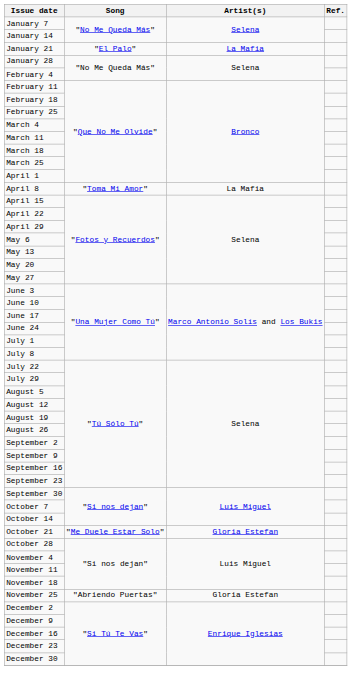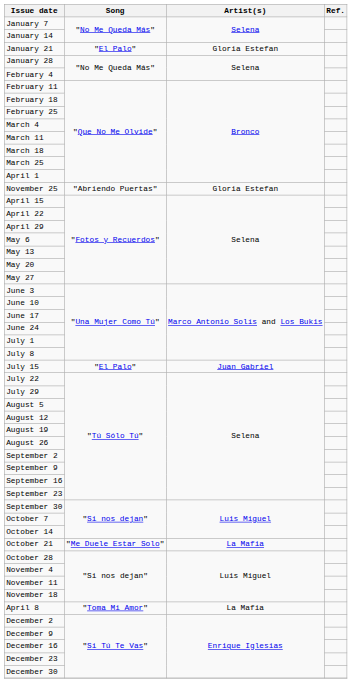 <table class="wikitable">
 <tr>
 <th style="text-align: center;">Issue date</th>
 <th style="text-align: center;">Song</th>
 <th style="text-align: center;">Artist(s)</th>
 <th style="text-align: center;">Ref.</th>
 </tr>
 <tr>
 <td>January 7</td>
 <td style="text-align: center;" rowspan="2">"<a href='#'>No Me Queda Más</a>"</td>
 <td style="text-align: center;" rowspan="2"><a href='#'>Selena</a></td>
 <td style="text-align: center;"></td>
 </tr>
 <tr>
 <td>January 14</td>
 <td style="text-align: center;"></td>
 </tr>
 <tr>
 <td>January 21</td>
 <td style="text-align: center;">"<a href='#'>El Palo</a>"</td>
-<td style="text-align: center;"><a href='#'>La Mafia</a></td>
+<td style="text-align: center;">Gloria Estefan</td>
 <td style="text-align: center;"></td>
 </tr>
 <tr>
 <td>January 28</td>
 <td style="text-align: center;" rowspan="2">"No Me Queda Más"</td>
 <td style="text-align: center;" rowspan="2">Selena</td>
 <td style="text-align: center;"></td>
 </tr>
 <tr>
 <td>February 4</td>
 <td style="text-align: center;"></td>
 </tr>
 <tr>
 <td>February 11</td>
 <td style="text-align: center;" rowspan="8">"<a href='#'>Que No Me Olvide</a>"</td>
 <td style="text-align: center;" rowspan="8"><a href='#'>Bronco</a></td>
 <td style="text-align: center;"></td>
 </tr>
 <tr>
 <td>February 18</td>
 <td style="text-align: center;"></td>
 </tr>
 <tr>
 <td>February 25</td>
 <td style="text-align: center;"></td>
 </tr>
 <tr>
 <td>March 4</td>
 <td style="text-align: center;"></td>
 </tr>
 <tr>
 <td>March 11</td>
 <td style="text-align: center;"></td>
 </tr>
 <tr>
 <td>March 18</td>
 <td style="text-align: center;"></td>
 </tr>
 <tr>
 <td>March 25</td>
 <td style="text-align: center;"></td>
 </tr>
 <tr>
 <td>April 1</td>
 <td style="text-align: center;"></td>
 </tr>
 <tr>
-<td>April 8</td>
-<td style="text-align: center;">"<a href='#'>Toma Mi Amor</a>"</td>
-<td style="text-align: center;">La Mafia</td>
+<td>November 25</td>
+<td style="text-align: center;">"Abriendo Puertas"</td>
+<td style="text-align: center;">Gloria Estefan</td>
 <td style="text-align: center;"></td>
 </tr>
 <tr>
 <td>April 15</td>
 <td style="text-align: center;" rowspan="7">"<a href='#'>Fotos y Recuerdos</a>"</td>
 <td style="text-align: center;" rowspan="7">Selena</td>
 <td style="text-align: center;"></td>
 </tr>
 <tr>
 <td>April 22</td>
 <td style="text-align: center;"></td>
 </tr>
 <tr>
 <td>April 29</td>
 <td style="text-align: center;"></td>
 </tr>
 <tr>
 <td>May 6</td>
 <td style="text-align: center;"></td>
 </tr>
 <tr>
 <td>May 13</td>
 <td style="text-align: center;"></td>
 </tr>
 <tr>
 <td>May 20</td>
 <td style="text-align: center;"></td>
 </tr>
 <tr>
 <td>May 27</td>
 <td style="text-align: center;"></td>
 </tr>
 <tr>
 <td>June 3</td>
 <td style="text-align: center;" rowspan="6">"<a href='#'>Una Mujer Como Tú</a>"</td>
 <td style="text-align: center;" rowspan="6"><a href='#'>Marco Antonio Solís</a> and <a href='#'>Los Bukis</a></td>
 <td style="text-align: center;"></td>
 </tr>
 <tr>
 <td>June 10</td>
 <td style="text-align: center;"></td>
 </tr>
 <tr>
 <td>June 17</td>
 <td style="text-align: center;"></td>
 </tr>
 <tr>
 <td>June 24</td>
 <td style="text-align: center;"></td>
 </tr>
 <tr>
 <td>July 1</td>
 <td style="text-align: center;"></td>
 </tr>
 <tr>
 <td>July 8</td>
+<td style="text-align: center;"></td>
+</tr>
+<tr>
+<td>July 15</td>
+<td style="text-align: center;">"<a href='#'>El Palo</a>"</td>
+<td style="text-align: center;"><a href='#'>Juan Gabriel</a></td>
 <td style="text-align: center;"></td>
 </tr>
 <tr>
 <td>July 22</td>
 <td style="text-align: center;" rowspan="10">"<a href='#'>Tú Sólo Tú</a>"</td>
 <td style="text-align: center;" rowspan="10">Selena</td>
 <td style="text-align: center;"></td>
 </tr>
 <tr>
 <td>July 29</td>
 <td style="text-align: center;"></td>
 </tr>
 <tr>
 <td>August 5</td>
 <td style="text-align: center;"></td>
 </tr>
 <tr>
 <td>August 12</td>
 <td style="text-align: center;"></td>
 </tr>
 <tr>
 <td>August 19</td>
 <td style="text-align: center;"></td>
 </tr>
 <tr>
 <td>August 26</td>
 <td style="text-align: center;"></td>
 </tr>
 <tr>
 <td>September 2</td>
 <td style="text-align: center;"></td>
 </tr>
 <tr>
 <td>September 9</td>
 <td style="text-align: center;"></td>
 </tr>
 <tr>
 <td>September 16</td>
 <td style="text-align: center;"></td>
 </tr>
 <tr>
 <td>September 23</td>
 <td style="text-align: center;"></td>
 </tr>
 <tr>
 <td>September 30</td>
 <td style="text-align: center;" rowspan="3">"<a href='#'>Si nos dejan</a>"</td>
 <td style="text-align: center;" rowspan="3"><a href='#'>Luis Miguel</a></td>
 <td style="text-align: center;"></td>
 </tr>
 <tr>
 <td>October 7</td>
 <td style="text-align: center;"></td>
 </tr>
 <tr>
 <td>October 14</td>
 <td style="text-align: center;"></td>
 </tr>
 <tr>
 <td>October 21</td>
 <td style="text-align: center;">"<a href='#'>Me Duele Estar Solo</a>"</td>
-<td style="text-align: center;"><a href='#'>Gloria Estefan</a></td>
+<td style="text-align: center;"><a href='#'>La Mafia</a></td>
 <td style="text-align: center;"></td>
 </tr>
 <tr>
 <td>October 28</td>
 <td style="text-align: center;" rowspan="4">"Si nos dejan"</td>
 <td style="text-align: center;" rowspan="4">Luis Miguel</td>
 <td style="text-align: center;"></td>
 </tr>
 <tr>
 <td>November 4</td>
 <td style="text-align: center;"></td>
 </tr>
 <tr>
 <td>November 11</td>
 <td style="text-align: center;"></td>
 </tr>
 <tr>
 <td>November 18</td>
 <td style="text-align: center;"></td>
 </tr>
 <tr>
-<td>November 25</td>
-<td style="text-align: center;">"Abriendo Puertas"</td>
-<td style="text-align: center;">Gloria Estefan</td>
+<td>April 8</td>
+<td style="text-align: center;">"<a href='#'>Toma Mi Amor</a>"</td>
+<td style="text-align: center;">La Mafia</td>
 <td style="text-align: center;"></td>
 </tr>
 <tr>
 <td>December 2</td>
 <td style="text-align: center;" rowspan="5">"<a href='#'>Si Tú Te Vas</a>"</td>
 <td style="text-align: center;" rowspan="5"><a href='#'>Enrique Iglesias</a></td>
 <td style="text-align: center;"></td>
 </tr>
 <tr>
 <td>December 9</td>
 <td style="text-align: center;"></td>
 </tr>
 <tr>
 <td>December 16</td>
 <td style="text-align: center;"></td>
 </tr>
 <tr>
 <td>December 23</td>
 <td style="text-align: center;"></td>
 </tr>
 <tr>
 <td>December 30</td>
 <td style="text-align: center;"></td>
 </tr>
 <tr>
 </tr>
 </table>
